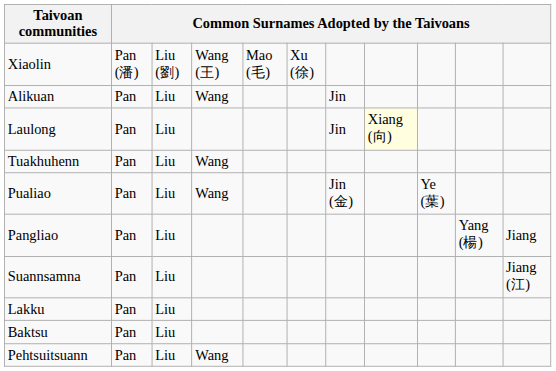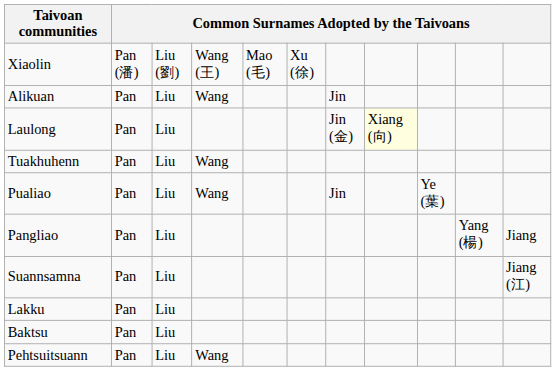 <table class="wikitable">
 <tr>
 <th>Taivoan communities</th>
 <th colspan="10">Common Surnames Adopted by the Taivoans</th>
 </tr>
 <tr>
 <td>Xiaolin</td>
 <td>Pan (潘)</td>
 <td>Liu (劉)</td>
 <td>Wang (王)</td>
 <td>Mao (毛)</td>
 <td>Xu (徐)</td>
 <td></td>
 <td></td>
 <td></td>
 <td></td>
 <td></td>
 </tr>
 <tr>
 <td>Alikuan</td>
 <td>Pan</td>
 <td>Liu</td>
 <td>Wang</td>
 <td></td>
 <td></td>
 <td>Jin</td>
 <td></td>
 <td></td>
 <td></td>
 <td></td>
 </tr>
 <tr>
 <td>Laulong</td>
 <td>Pan</td>
 <td>Liu</td>
 <td></td>
 <td></td>
 <td></td>
-<td>Jin</td>
+<td>Jin (金)</td>
 <td style="background: lightyellow;">Xiang (向)</td>
 <td></td>
 <td></td>
 <td></td>
 </tr>
 <tr>
 <td>Tuakhuhenn</td>
 <td>Pan</td>
 <td>Liu</td>
 <td>Wang</td>
 <td></td>
 <td></td>
 <td></td>
 <td></td>
 <td></td>
 <td></td>
 <td></td>
 </tr>
 <tr>
 <td>Pualiao</td>
 <td>Pan</td>
 <td>Liu</td>
 <td>Wang</td>
 <td></td>
 <td></td>
-<td>Jin (金)</td>
+<td>Jin</td>
 <td></td>
 <td>Ye (葉)</td>
 <td></td>
 <td></td>
 </tr>
 <tr>
 <td>Pangliao</td>
 <td>Pan</td>
 <td>Liu</td>
 <td></td>
 <td></td>
 <td></td>
 <td></td>
 <td></td>
 <td></td>
 <td>Yang (楊)</td>
 <td>Jiang</td>
 </tr>
 <tr>
 <td>Suannsamna</td>
 <td>Pan</td>
 <td>Liu</td>
 <td></td>
 <td></td>
 <td></td>
 <td></td>
 <td></td>
 <td></td>
 <td></td>
 <td>Jiang (江)</td>
 </tr>
 <tr>
 <td>Lakku</td>
 <td>Pan</td>
 <td>Liu</td>
 <td></td>
 <td></td>
 <td></td>
 <td></td>
 <td></td>
 <td></td>
 <td></td>
 <td></td>
 </tr>
 <tr>
 <td>Baktsu</td>
 <td>Pan</td>
 <td>Liu</td>
 <td></td>
 <td></td>
 <td></td>
 <td></td>
 <td></td>
 <td></td>
 <td></td>
 <td></td>
 </tr>
 <tr>
 <td>Pehtsuitsuann</td>
 <td>Pan</td>
 <td>Liu</td>
 <td>Wang</td>
 <td></td>
 <td></td>
 <td></td>
 <td></td>
 <td></td>
 <td></td>
 <td></td>
 </tr>
 </table>
